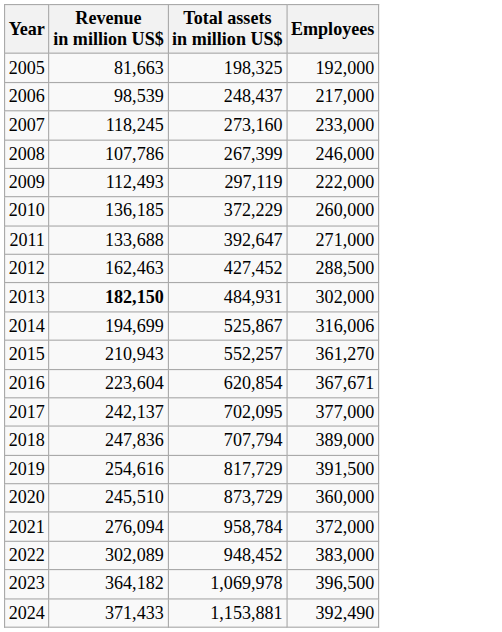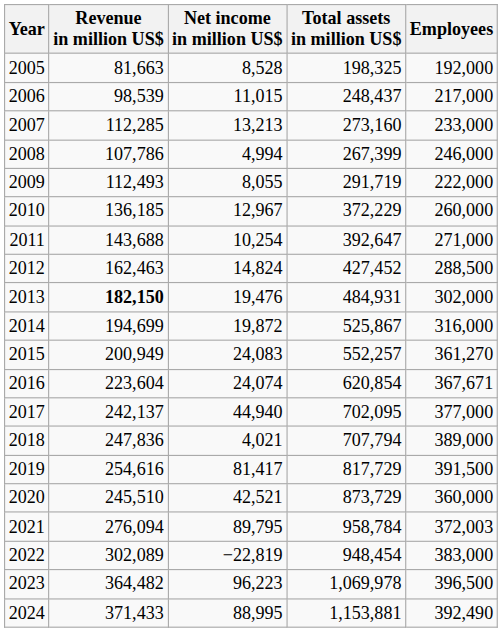 <table class="wikitable float-left" style="text-align: right;">
 <tr>
 <th>Year</th>
 <th>Revenue<br>in million US$</th>
+<th>Net income<br>in million US$</th>
 <th>Total assets<br>in million US$</th>
 <th>Employees</th>
 </tr>
 <tr>
 <td>2005</td>
 <td>81,663</td>
+<td>8,528</td>
 <td>198,325</td>
 <td>192,000</td>
 </tr>
 <tr>
 <td>2006</td>
 <td>98,539</td>
+<td>11,015</td>
 <td>248,437</td>
 <td>217,000</td>
 </tr>
 <tr>
 <td>2007</td>
-<td>118,245</td>
+<td>112,285</td>
+<td>13,213</td>
 <td>273,160</td>
 <td>233,000</td>
 </tr>
 <tr>
 <td>2008</td>
 <td>107,786</td>
+<td>4,994</td>
 <td>267,399</td>
 <td>246,000</td>
 </tr>
 <tr>
 <td>2009</td>
 <td>112,493</td>
-<td>297,119</td>
+<td>8,055</td>
+<td>291,719</td>
 <td>222,000</td>
 </tr>
 <tr>
 <td>2010</td>
 <td>136,185</td>
+<td>12,967</td>
 <td>372,229</td>
 <td>260,000</td>
 </tr>
 <tr>
 <td>2011</td>
-<td>133,688</td>
+<td>143,688</td>
+<td>10,254</td>
 <td>392,647</td>
 <td>271,000</td>
 </tr>
 <tr>
 <td>2012</td>
 <td>162,463</td>
+<td>14,824</td>
 <td>427,452</td>
 <td>288,500</td>
 </tr>
 <tr>
 <td>2013</td>
 <td><strong>182,150</strong></td>
+<td>19,476</td>
 <td>484,931</td>
 <td>302,000</td>
 </tr>
 <tr>
 <td>2014</td>
 <td>194,699</td>
+<td>19,872</td>
 <td>525,867</td>
-<td>316,006</td>
+<td>316,000</td>
 </tr>
 <tr>
 <td>2015</td>
-<td>210,943</td>
+<td>200,949</td>
+<td>24,083</td>
 <td>552,257</td>
 <td>361,270</td>
 </tr>
 <tr>
 <td>2016</td>
 <td>223,604</td>
+<td>24,074</td>
 <td>620,854</td>
 <td>367,671</td>
 </tr>
 <tr>
 <td>2017</td>
 <td>242,137</td>
+<td>44,940</td>
 <td>702,095</td>
 <td>377,000</td>
 </tr>
 <tr>
 <td>2018</td>
 <td>247,836</td>
+<td>4,021</td>
 <td>707,794</td>
 <td>389,000</td>
 </tr>
 <tr>
 <td>2019</td>
 <td>254,616</td>
+<td>81,417</td>
 <td>817,729</td>
 <td>391,500</td>
 </tr>
 <tr>
 <td>2020</td>
 <td>245,510</td>
+<td>42,521</td>
 <td>873,729</td>
 <td>360,000</td>
 </tr>
 <tr>
 <td>2021</td>
 <td>276,094</td>
+<td>89,795</td>
 <td>958,784</td>
-<td>372,000</td>
+<td>372,003</td>
 </tr>
 <tr>
 <td>2022</td>
 <td>302,089</td>
-<td>948,452</td>
+<td>−22,819</td>
+<td>948,454</td>
 <td>383,000</td>
 </tr>
 <tr>
 <td>2023</td>
-<td>364,182</td>
+<td>364,482</td>
+<td>96,223</td>
 <td>1,069,978</td>
 <td>396,500</td>
 </tr>
 <tr>
 <td>2024</td>
 <td>371,433</td>
+<td>88,995</td>
 <td>1,153,881</td>
 <td>392,490</td>
 </tr>
 </table>
